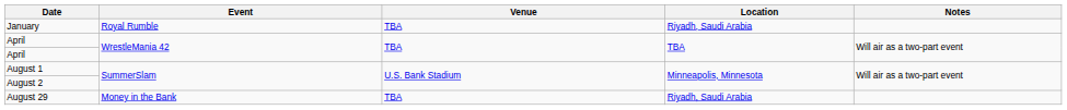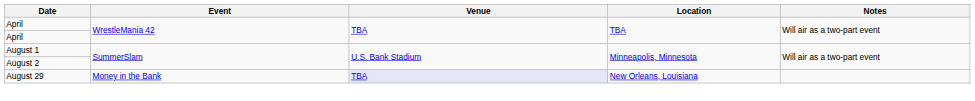 <table id="Upcoming_events_2026" class="sortable wikitable succession-box" style="font-size:85%; width:100%">
 <tr>
 <th scope="col" style="width:5%;">Date</th>
 <th scope="col" style="width:15%;">Event</th>
 <th scope="col" style="width:15%;">Venue</th>
 <th scope="col" style="width:10%;">Location</th>
 <th scope="col" style="width:11%;">Notes</th>
-</tr>
-<tr>
-<td>January</td>
-<td><a href='#'>Royal Rumble</a></td>
-<td><a href='#'>TBA</a></td>
-<td><a href='#'>Riyadh, Saudi Arabia</a></td>
-<td></td>
 </tr>
 <tr>
 <td>April</td>
 <td rowspan="2"><a href='#'>WrestleMania 42</a></td>
 <td rowspan="2"><a href='#'>TBA</a></td>
 <td rowspan="2"><a href='#'>TBA</a></td>
 <td rowspan="2">Will air as a two-part event</td>
 </tr>
 <tr>
 <td>April</td>
 </tr>
 <tr>
 <td>August 1</td>
 <td rowspan="2"><a href='#'>SummerSlam</a></td>
 <td rowspan="2"><a href='#'>U.S. Bank Stadium</a></td>
 <td rowspan="2"><a href='#'>Minneapolis, Minnesota</a></td>
 <td rowspan="2">Will air as a two-part event</td>
 </tr>
 <tr>
 <td>August 2</td>
 </tr>
 <tr>
 <td>August 29</td>
 <td><a href='#'>Money in the Bank</a></td>
-<td><a href='#'>TBA</a></td>
-<td><a href='#'>Riyadh, Saudi Arabia</a></td>
+<td style="background: lavender;"><a href='#'>TBA</a></td>
+<td><a href='#'>New Orleans, Louisiana</a></td>
 <td></td>
 </tr>
 </table>
